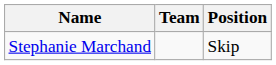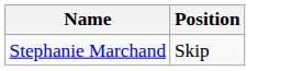 <table class="wikitable">
 <tr>
 <th><strong>Name</strong></th>
-<th><strong>Team</strong></th>
 <th><strong>Position</strong></th>
 </tr>
 <tr>
 <td><a href='#'>Stephanie Marchand</a></td>
-<td></td>
 <td>Skip</td>
 </tr>
 </table>
